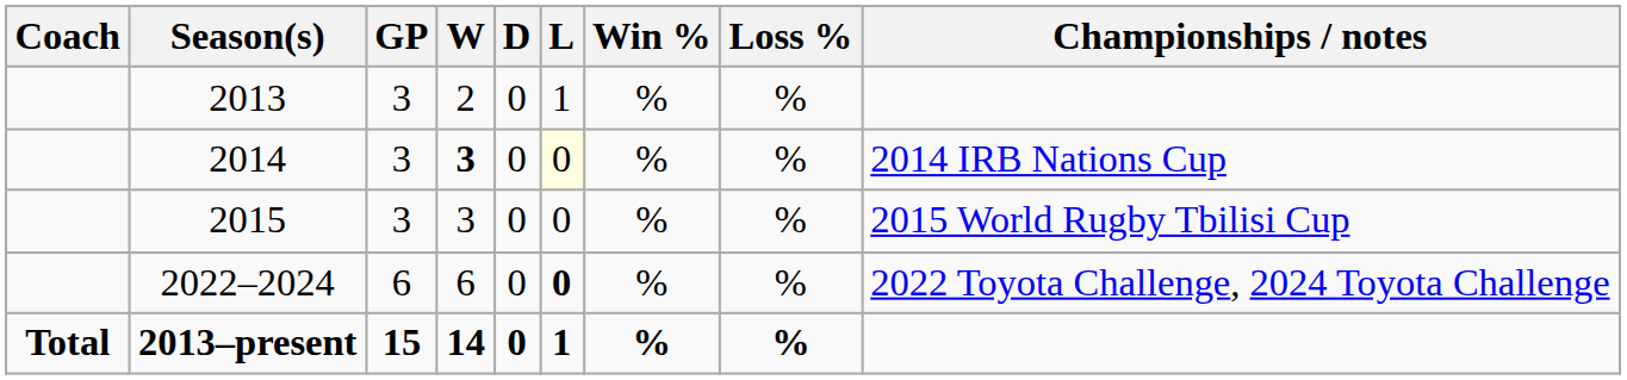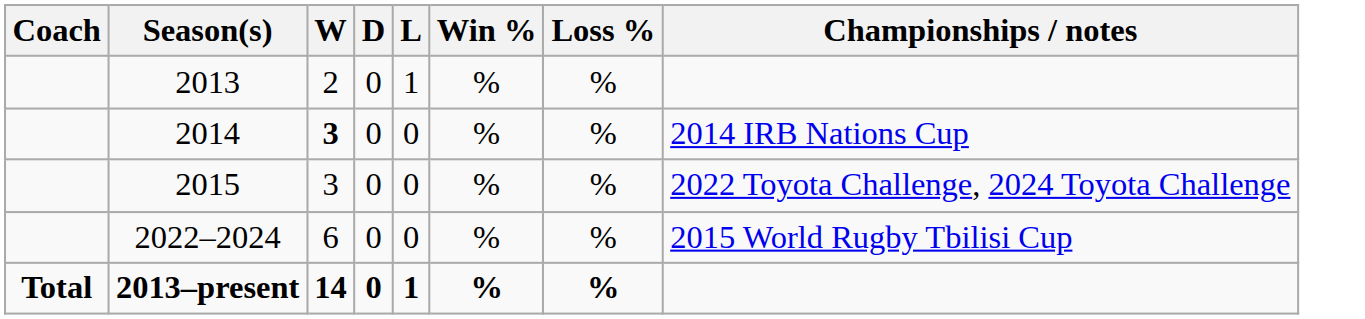 <table class="wikitable sortable" style="text-align:center;">
 <tr>
 <th>Coach</th>
 <th>Season(s)</th>
-<th>GP</th>
 <th>W</th>
 <th>D</th>
 <th>L</th>
 <th>Win %</th>
 <th>Loss %</th>
 <th>Championships / notes</th>
 </tr>
 <tr>
 <td style="text-align: left;"> </td>
 <td>2013</td>
-<td>3</td>
 <td>2</td>
 <td>0</td>
 <td>1</td>
 <td>%</td>
 <td>%</td>
 <td style="text-align: left;"></td>
 </tr>
 <tr>
 <td style="text-align: left;"> </td>
 <td>2014</td>
-<td>3</td>
 <td><strong>3</strong></td>
 <td>0</td>
-<td style="background: lightyellow;">0</td>
+<td>0</td>
 <td>%</td>
 <td>%</td>
 <td style="text-align: left;"><a href='#'>2014 IRB Nations Cup</a></td>
 </tr>
 <tr>
 <td style="text-align: left;"> </td>
 <td>2015</td>
 <td>3</td>
-<td>3</td>
+<td>0</td>
+<td>0</td>
+<td>%</td>
+<td>%</td>
+<td style="text-align: left;"><a href='#'>2022 Toyota Challenge</a>, <a href='#'>2024 Toyota Challenge</a></td>
+</tr>
+<tr>
+<td style="text-align: left;"> </td>
+<td>2022–2024</td>
+<td>6</td>
 <td>0</td>
 <td>0</td>
 <td>%</td>
 <td>%</td>
 <td style="text-align: left;"><a href='#'>2015 World Rugby Tbilisi Cup</a></td>
 </tr>
 <tr>
-<td style="text-align: left;"> </td>
-<td>2022–2024</td>
-<td>6</td>
-<td>6</td>
-<td>0</td>
-<td><strong>0</strong></td>
-<td>%</td>
-<td>%</td>
-<td style="text-align: left;"><a href='#'>2022 Toyota Challenge</a>, <a href='#'>2024 Toyota Challenge</a></td>
-</tr>
-<tr>
 <td><strong>Total</strong></td>
 <td><strong>2013–present</strong></td>
-<td><strong>15</strong></td>
 <td><strong>14</strong></td>
 <td><strong>0</strong></td>
 <td><strong>1</strong></td>
 <td><strong>%</strong></td>
 <td><strong>%</strong></td>
 <td style="text-align: left;"></td>
 </tr>
 </table>
